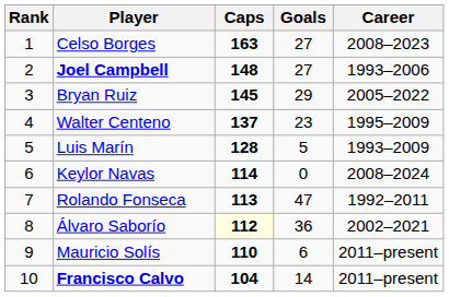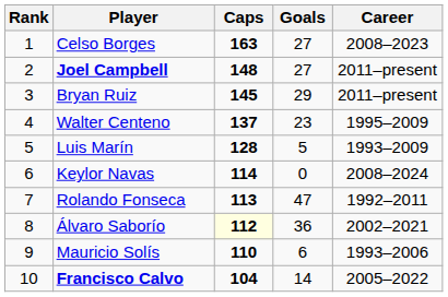 <table class="wikitable sortable" style="text-align:center;">
 <tr>
 <th width=30px>Rank</th>
 <th style="width:150px;">Player</th>
 <th width=50px>Caps</th>
 <th width=50px>Goals</th>
 <th style="width:100px;">Career</th>
 </tr>
 <tr>
 <td>1</td>
 <td align=left><a href='#'>Celso Borges</a></td>
 <td><strong>163</strong></td>
 <td>27</td>
 <td><span>2008–2023</span></td>
 </tr>
 <tr>
 <td>2</td>
 <td align=left><strong><a href='#'>Joel Campbell</a></strong></td>
 <td><strong>148</strong></td>
 <td>27</td>
-<td>1993–2006</td>
+<td>2011–present</td>
 </tr>
 <tr>
 <td>3</td>
 <td align=left><a href='#'>Bryan Ruiz</a></td>
 <td><strong>145</strong></td>
 <td>29</td>
-<td><span>2005–2022</span></td>
+<td>2011–present</td>
 </tr>
 <tr>
 <td>4</td>
 <td align=left><a href='#'>Walter Centeno</a></td>
 <td><strong>137</strong></td>
 <td>23</td>
 <td><span>1995–2009</span></td>
 </tr>
 <tr>
 <td>5</td>
 <td align=left><a href='#'>Luis Marín</a></td>
 <td><strong>128</strong></td>
 <td>5</td>
 <td>1993–2009</td>
 </tr>
 <tr>
 <td>6</td>
 <td align=left><a href='#'>Keylor Navas</a></td>
 <td><strong>114</strong></td>
 <td>0</td>
 <td><span>2008–2024</span></td>
 </tr>
 <tr>
 <td>7</td>
 <td align=left><a href='#'>Rolando Fonseca</a></td>
 <td><strong>113</strong></td>
 <td>47</td>
 <td>1992–2011</td>
 </tr>
 <tr>
 <td>8</td>
 <td align=left><a href='#'>Álvaro Saborío</a></td>
 <td style="background: lightyellow;"><strong>112</strong></td>
 <td>36</td>
 <td>2002–2021</td>
 </tr>
 <tr>
 <td>9</td>
 <td align=left><a href='#'>Mauricio Solís</a></td>
 <td><strong>110</strong></td>
 <td>6</td>
-<td>2011–present</td>
+<td>1993–2006</td>
 </tr>
 <tr>
 <td>10</td>
 <td align=left><strong><a href='#'>Francisco Calvo</a></strong></td>
 <td><strong>104</strong></td>
 <td>14</td>
-<td>2011–present</td>
+<td><span>2005–2022</span></td>
 </tr>
 </table>
